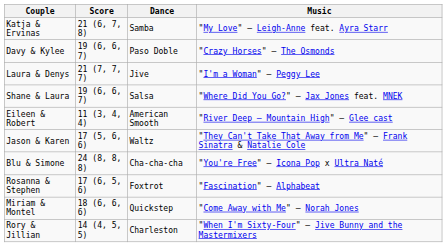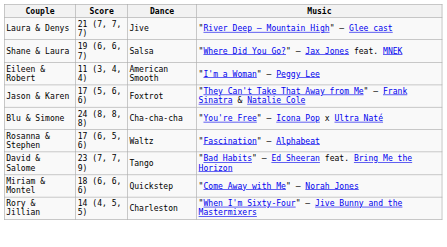 <table class="wikitable" style="width:80%;">
 <tr>
 <th>Couple</th>
 <th>Score</th>
 <th>Dance</th>
 <th>Music</th>
 </tr>
 <tr>
-<td>Katja & Ervinas</td>
-<td>21 (6, 7, 8)</td>
-<td>Samba</td>
-<td>"<a href='#'>My Love</a>" – <a href='#'>Leigh-Anne</a> feat. <a href='#'>Ayra Starr</a></td>
-</tr>
-<tr>
-<td>Davy & Kylee</td>
-<td>19 (6, 6, 7)</td>
-<td>Paso Doble</td>
-<td>"<a href='#'>Crazy Horses</a>" – <a href='#'>The Osmonds</a></td>
-</tr>
-<tr>
 <td>Laura & Denys</td>
 <td>21 (7, 7, 7)</td>
 <td>Jive</td>
-<td>"<a href='#'>I'm a Woman</a>" – <a href='#'>Peggy Lee</a></td>
+<td>"<a href='#'>River Deep – Mountain High</a>" – <a href='#'>Glee cast</a></td>
 </tr>
 <tr>
 <td>Shane & Laura</td>
 <td>19 (6, 6, 7)</td>
 <td>Salsa</td>
 <td>"<a href='#'>Where Did You Go?</a>" – <a href='#'>Jax Jones</a> feat. <a href='#'>MNEK</a></td>
 </tr>
 <tr>
 <td>Eileen & Robert</td>
 <td>11 (3, 4, 4)</td>
 <td>American Smooth</td>
-<td>"<a href='#'>River Deep – Mountain High</a>" – <a href='#'>Glee cast</a></td>
+<td>"<a href='#'>I'm a Woman</a>" – <a href='#'>Peggy Lee</a></td>
 </tr>
 <tr>
 <td>Jason & Karen</td>
 <td>17 (5, 6, 6)</td>
-<td>Waltz</td>
+<td>Foxtrot</td>
 <td>"<a href='#'>They Can't Take That Away from Me</a>" – <a href='#'>Frank Sinatra</a> & <a href='#'>Natalie Cole</a></td>
 </tr>
 <tr>
 <td>Blu & Simone</td>
 <td>24 (8, 8, 8)</td>
 <td>Cha-cha-cha</td>
 <td>"<a href='#'>You're Free</a>" – <a href='#'>Icona Pop</a> x <a href='#'>Ultra Naté</a></td>
 </tr>
 <tr>
 <td>Rosanna & Stephen</td>
 <td>17 (6, 5, 6)</td>
-<td>Foxtrot</td>
+<td>Waltz</td>
 <td>"<a href='#'>Fascination</a>" – <a href='#'>Alphabeat</a></td>
+</tr>
+<tr>
+<td>David & Salome</td>
+<td>23 (7, 7, 9)</td>
+<td>Tango</td>
+<td>"<a href='#'>Bad Habits</a>" – <a href='#'>Ed Sheeran</a> feat. <a href='#'>Bring Me the Horizon</a></td>
 </tr>
 <tr>
 <td>Miriam & Montel</td>
 <td>18 (6, 6, 6)</td>
 <td>Quickstep</td>
 <td>"<a href='#'>Come Away with Me</a>" – <a href='#'>Norah Jones</a></td>
 </tr>
 <tr>
 <td>Rory & Jillian</td>
 <td>14 (4, 5, 5)</td>
 <td>Charleston</td>
 <td>"<a href='#'>When I'm Sixty-Four</a>" – <a href='#'>Jive Bunny and the Mastermixers</a></td>
 </tr>
 </table>
